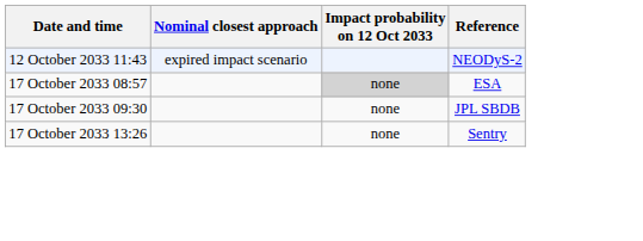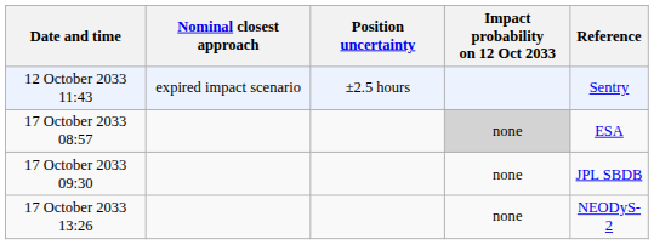 <table class="wikitable" style="text-align:center; font-size:0.9em;">
 <tr>
 <th>Date and time</th>
 <th><a href='#'>Nominal</a> closest approach</th>
+<th>Position <a href='#'>uncertainty</a></th>
 <th>Impact probability<br>on 12 Oct 2033</th>
 <th>Reference</th>
 </tr>
 <tr bgcolor=#edf3fe>
 <td>12 October 2033 11:43</td>
 <td>expired impact scenario</td>
+<td>±2.5 hours</td>
 <td></td>
-<td><a href='#'>NEODyS-2</a></td>
+<td><a href='#'>Sentry</a></td>
 </tr>
 <tr>
 <td>17 October 2033 08:57</td>
+<td></td>
 <td></td>
 <td style="background: lightgrey;">none</td>
 <td><a href='#'>ESA</a></td>
 </tr>
 <tr>
 <td>17 October 2033 09:30</td>
 <td></td>
+<td></td>
 <td>none</td>
 <td><a href='#'>JPL SBDB</a></td>
 </tr>
 <tr>
 <td>17 October 2033 13:26</td>
 <td></td>
+<td></td>
 <td>none</td>
-<td><a href='#'>Sentry</a></td>
+<td><a href='#'>NEODyS-2</a></td>
 </tr>
 </table>
